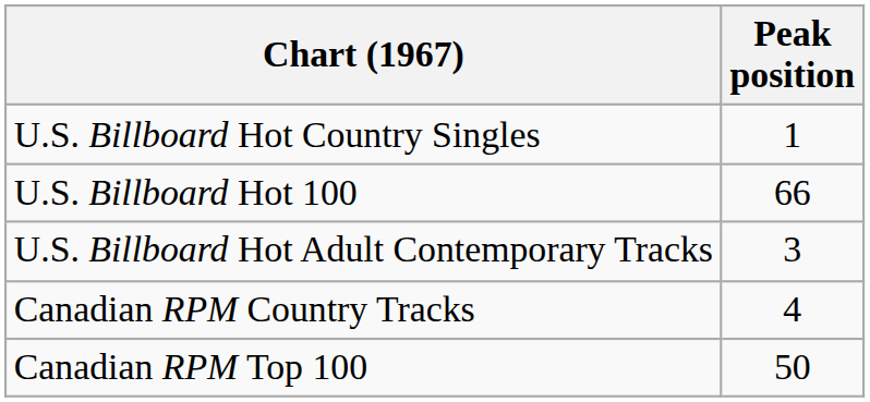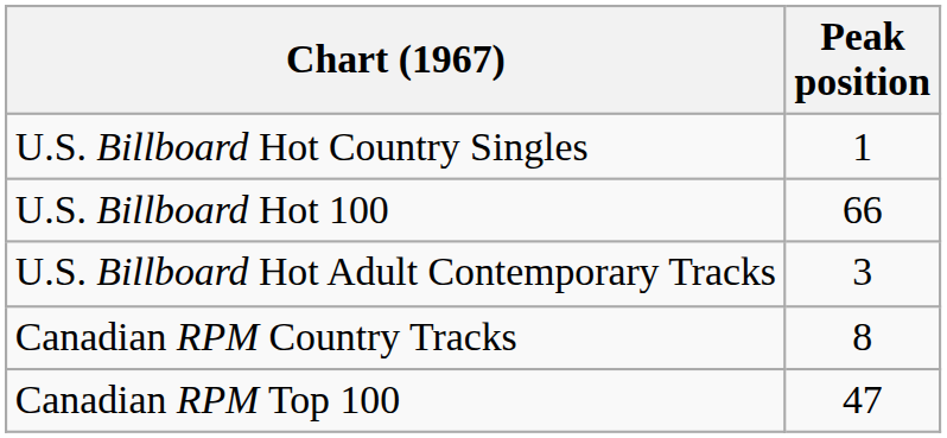 <table class="wikitable sortable">
 <tr>
 <th align="left">Chart (1967)</th>
 <th align="center">Peak<br>position</th>
 </tr>
 <tr>
 <td align="left">U.S. <em>Billboard</em> Hot Country Singles</td>
 <td align="center">1</td>
 </tr>
 <tr>
 <td align="left">U.S. <em>Billboard</em> Hot 100</td>
 <td align="center">66</td>
 </tr>
 <tr>
 <td align="left">U.S. <em>Billboard</em> Hot Adult Contemporary Tracks</td>
 <td align="center">3</td>
 </tr>
 <tr>
 <td align="left">Canadian <em>RPM</em> Country Tracks</td>
-<td align="center">4</td>
+<td align="center">8</td>
 </tr>
 <tr>
 <td align="left">Canadian <em>RPM</em> Top 100</td>
-<td align="center">50</td>
+<td align="center">47</td>
 </tr>
 </table>
